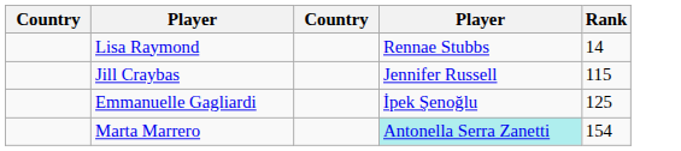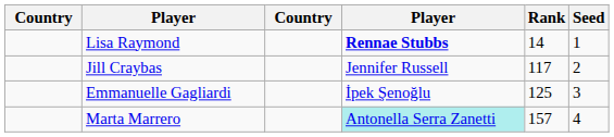 <table class="sortable wikitable">
 <tr>
 <th width="70">Country</th>
 <th width="175">Player</th>
 <th width="70">Country</th>
 <th width="175">Player</th>
 <th>Rank</th>
+<th>Seed</th>
 </tr>
 <tr>
 <td></td>
 <td><a href='#'>Lisa Raymond</a></td>
 <td></td>
-<td><a href='#'>Rennae Stubbs</a></td>
+<td><strong><a href='#'>Rennae Stubbs</a></strong></td>
 <td>14</td>
+<td>1</td>
 </tr>
 <tr>
 <td></td>
 <td><a href='#'>Jill Craybas</a></td>
 <td></td>
 <td><a href='#'>Jennifer Russell</a></td>
-<td>115</td>
+<td>117</td>
+<td>2</td>
 </tr>
 <tr>
 <td></td>
 <td><a href='#'>Emmanuelle Gagliardi</a></td>
 <td></td>
 <td><a href='#'>İpek Şenoğlu</a></td>
 <td>125</td>
+<td>3</td>
 </tr>
 <tr>
 <td></td>
 <td><a href='#'>Marta Marrero</a></td>
 <td></td>
 <td style="background: paleturquoise;"><a href='#'>Antonella Serra Zanetti</a></td>
-<td>154</td>
+<td>157</td>
+<td>4</td>
 </tr>
 </table>
